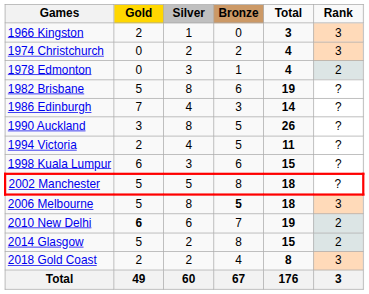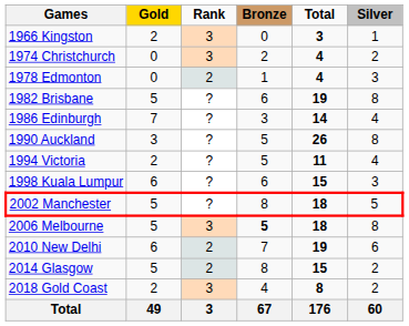 <table class="wikitable" style="text-align:center">
 <tr>
 <th>Games</th>
 <td width=60 bgcolor=gold><strong>Gold</strong></td>
-<td width=60 bgcolor=silver><strong>Silver</strong></td>
+<td width=60><strong>Rank</strong></td>
 <td width=60 bgcolor=cc9966><strong>Bronze</strong></td>
 <td width=60><strong>Total</strong></td>
-<td width=60><strong>Rank</strong></td>
+<td width=60 bgcolor=silver><strong>Silver</strong></td>
 </tr>
 <tr>
 <td align=left> <a href='#'>1966 Kingston</a></td>
 <td>2</td>
-<td>1</td>
+<td bgcolor=FFDAB9>3</td>
 <td>0</td>
 <td><strong>3</strong></td>
-<td bgcolor=FFDAB9>3</td>
+<td>1</td>
 </tr>
 <tr>
 <td align=left> <a href='#'>1974 Christchurch</a></td>
 <td>0</td>
-<td>2</td>
+<td bgcolor=FFDAB9>3</td>
 <td>2</td>
 <td><strong>4</strong></td>
-<td bgcolor=FFDAB9>3</td>
+<td>2</td>
 </tr>
 <tr>
 <td align=left> <a href='#'>1978 Edmonton</a></td>
 <td>0</td>
-<td>3</td>
+<td bgcolor=DCE5E5>2</td>
 <td>1</td>
 <td><strong>4</strong></td>
-<td bgcolor=DCE5E5>2</td>
+<td>3</td>
 </tr>
 <tr>
 <td align=left> <a href='#'>1982 Brisbane</a></td>
 <td>5</td>
-<td>8</td>
+<td bgcolor=#FFF>?</td>
 <td>6</td>
 <td><strong>19</strong></td>
-<td bgcolor=#FFF>?</td>
+<td>8</td>
 </tr>
 <tr>
 <td align=left> <a href='#'>1986 Edinburgh</a></td>
 <td>7</td>
-<td>4</td>
+<td bgcolor=#FFF>?</td>
 <td>3</td>
 <td><strong>14</strong></td>
-<td bgcolor=#FFF>?</td>
+<td>4</td>
 </tr>
 <tr>
 <td align=left> <a href='#'>1990 Auckland</a></td>
 <td>3</td>
-<td>8</td>
+<td bgcolor=#FFF>?</td>
 <td>5</td>
 <td><strong>26</strong></td>
-<td bgcolor=#FFF>?</td>
+<td>8</td>
 </tr>
 <tr>
 <td align=left> <a href='#'>1994 Victoria</a></td>
 <td>2</td>
-<td>4</td>
+<td bgcolor=#FFF>?</td>
 <td>5</td>
 <td><strong>11</strong></td>
-<td bgcolor=#FFF>?</td>
+<td>4</td>
 </tr>
 <tr>
 <td align=left> <a href='#'>1998 Kuala Lumpur</a></td>
 <td>6</td>
-<td>3</td>
+<td bgcolor=#FFF>?</td>
 <td>6</td>
 <td><strong>15</strong></td>
-<td bgcolor=#FFF>?</td>
+<td>3</td>
 </tr>
 <tr style="border: 3px solid red">
 <td align=left> <a href='#'>2002 Manchester</a></td>
 <td>5</td>
-<td>5</td>
+<td bgcolor=#FFF>?</td>
 <td>8</td>
 <td><strong>18</strong></td>
-<td bgcolor=#FFF>?</td>
+<td>5</td>
 </tr>
 <tr>
 <td align=left> <a href='#'>2006 Melbourne</a></td>
 <td>5</td>
-<td>8</td>
+<td bgcolor=FFDAB9>3</td>
 <td><strong>5</strong></td>
 <td><strong>18</strong></td>
-<td bgcolor=FFDAB9>3</td>
+<td>8</td>
 </tr>
 <tr>
 <td align=left> <a href='#'>2010 New Delhi</a></td>
-<td><strong>6</strong></td>
 <td>6</td>
+<td bgcolor=DCE5E5>2</td>
 <td>7</td>
 <td><strong>19</strong></td>
-<td bgcolor=DCE5E5>2</td>
+<td>6</td>
 </tr>
 <tr>
 <td align=left> <a href='#'>2014 Glasgow</a></td>
 <td>5</td>
-<td>2</td>
+<td bgcolor=DCE5E5>2</td>
 <td>8</td>
 <td><strong>15</strong></td>
-<td bgcolor=DCE5E5>2</td>
+<td>2</td>
 </tr>
 <tr>
 <td align=left> <a href='#'>2018 Gold Coast</a></td>
 <td>2</td>
-<td>2</td>
+<td bgcolor=FFDAB9>3</td>
 <td>4</td>
 <td><strong>8</strong></td>
-<td bgcolor=FFDAB9>3</td>
+<td>2</td>
 </tr>
 <tr>
 <th colspan=1>Total</th>
 <th>49</th>
-<th>60</th>
+<th bgcolor=FFDAB9>3</th>
 <th>67</th>
 <th>176</th>
-<th bgcolor=FFDAB9>3</th>
+<th>60</th>
 </tr>
 </table>
